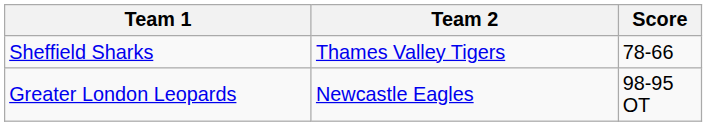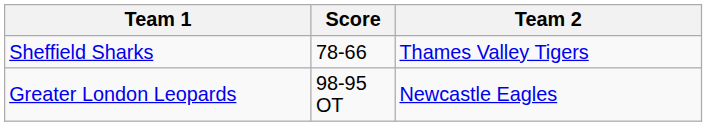 <table class="wikitable" style="font-size: 100%">
 <tr>
 <th width=240>Team 1</th>
+<th width=60>Score</th>
 <th width=240>Team 2</th>
-<th width=60>Score</th>
 </tr>
 <tr>
 <td><a href='#'>Sheffield Sharks</a></td>
+<td>78-66</td>
 <td><a href='#'>Thames Valley Tigers</a></td>
-<td>78-66</td>
 </tr>
 <tr>
 <td><a href='#'>Greater London Leopards</a></td>
+<td>98-95 OT</td>
 <td><a href='#'>Newcastle Eagles</a></td>
-<td>98-95 OT</td>
 </tr>
 </table>
